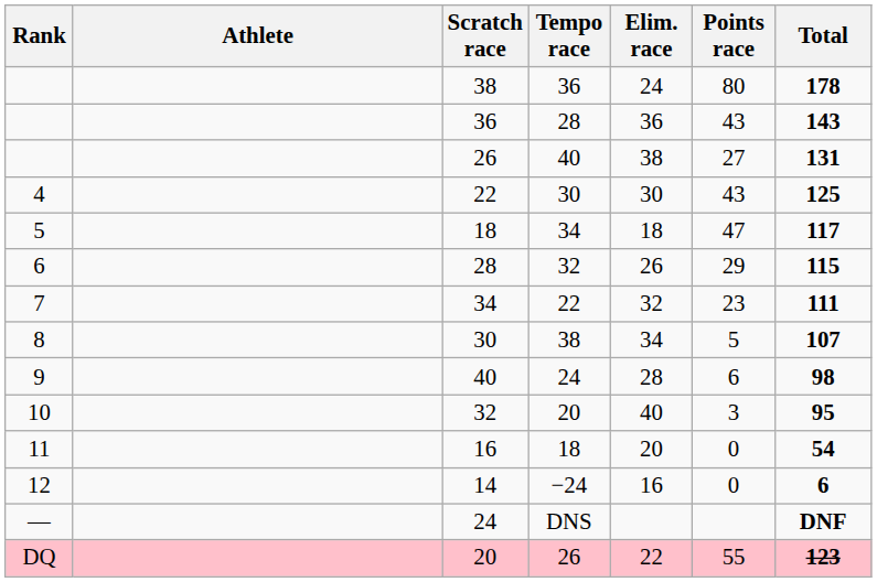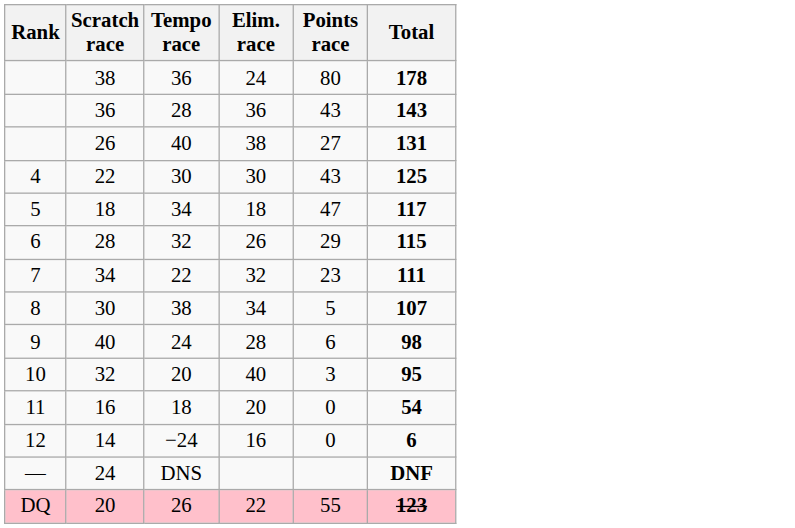 <table class=wikitable style="text-align:center">
 <tr>
 <th width=40>Rank</th>
-<th width=250>Athlete</th>
 <th width=50>Scratch<br>race</th>
 <th width=50>Tempo<br>race</th>
 <th width=50>Elim.<br>race</th>
 <th width=50>Points<br>race</th>
 <th width=60>Total</th>
 </tr>
 <tr>
 <td></td>
-<td align=left></td>
 <td>38</td>
 <td>36</td>
 <td>24</td>
 <td>80</td>
 <td><strong>178</strong></td>
 </tr>
 <tr>
 <td></td>
-<td align=left></td>
 <td>36</td>
 <td>28</td>
 <td>36</td>
 <td>43</td>
 <td><strong>143</strong></td>
 </tr>
 <tr>
 <td></td>
-<td align=left></td>
 <td>26</td>
 <td>40</td>
 <td>38</td>
 <td>27</td>
 <td><strong>131</strong></td>
 </tr>
 <tr>
 <td>4</td>
-<td align=left></td>
 <td>22</td>
 <td>30</td>
 <td>30</td>
 <td>43</td>
 <td><strong>125</strong></td>
 </tr>
 <tr>
 <td>5</td>
-<td align=left></td>
 <td>18</td>
 <td>34</td>
 <td>18</td>
 <td>47</td>
 <td><strong>117</strong></td>
 </tr>
 <tr>
 <td>6</td>
-<td align=left></td>
 <td>28</td>
 <td>32</td>
 <td>26</td>
 <td>29</td>
 <td><strong>115</strong></td>
 </tr>
 <tr>
 <td>7</td>
-<td align=left></td>
 <td>34</td>
 <td>22</td>
 <td>32</td>
 <td>23</td>
 <td><strong>111</strong></td>
 </tr>
 <tr>
 <td>8</td>
-<td align=left></td>
 <td>30</td>
 <td>38</td>
 <td>34</td>
 <td>5</td>
 <td><strong>107</strong></td>
 </tr>
 <tr>
 <td>9</td>
-<td align=left></td>
 <td>40</td>
 <td>24</td>
 <td>28</td>
 <td>6</td>
 <td><strong>98</strong></td>
 </tr>
 <tr>
 <td>10</td>
-<td align=left></td>
 <td>32</td>
 <td>20</td>
 <td>40</td>
 <td>3</td>
 <td><strong>95</strong></td>
 </tr>
 <tr>
 <td>11</td>
-<td align=left></td>
 <td>16</td>
 <td>18</td>
 <td>20</td>
 <td>0</td>
 <td><strong>54</strong></td>
 </tr>
 <tr>
 <td>12</td>
-<td align=left></td>
 <td>14</td>
 <td>−24</td>
 <td>16</td>
 <td>0</td>
 <td><strong>6</strong></td>
 </tr>
 <tr>
 <td>—</td>
-<td align=left></td>
 <td>24</td>
 <td>DNS</td>
 <td></td>
 <td></td>
 <td><strong>DNF</strong></td>
 </tr>
 <tr bgcolor=pink>
 <td>DQ</td>
-<td align=left></td>
 <td>20</td>
 <td>26</td>
 <td>22</td>
 <td>55</td>
 <td><s><strong>123</strong></s></td>
 </tr>
 </table>
